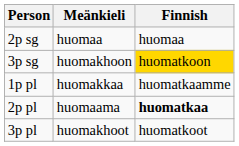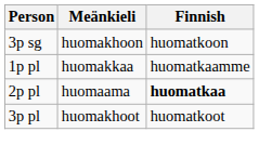 <table class="wikitable">
 <tr>
 <th>Person</th>
 <th>Meänkieli</th>
 <th>Finnish</th>
 </tr>
 <tr>
-<td>2p sg</td>
-<td>huomaa</td>
-<td>huomaa</td>
-</tr>
-<tr>
 <td>3p sg</td>
 <td>huomakhoon</td>
-<td style="background: gold;">huomatkoon</td>
+<td>huomatkoon</td>
 </tr>
 <tr>
 <td>1p pl</td>
 <td>huomakkaa</td>
 <td>huomatkaamme</td>
 </tr>
 <tr>
 <td>2p pl</td>
 <td>huomaama</td>
 <td><strong>huomatkaa</strong></td>
 </tr>
 <tr>
 <td>3p pl</td>
 <td>huomakhoot</td>
 <td>huomatkoot</td>
 </tr>
 </table>
